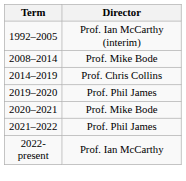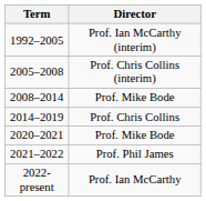 <table class="wikitable" style="text-align:center; width:30%">
 <tr>
 <th>Term</th>
 <th>Director</th>
 </tr>
 <tr>
 <td>1992–2005</td>
 <td>Prof. Ian McCarthy (interim)</td>
 </tr>
 <tr>
+<td>2005–2008</td>
+<td>Prof. Chris Collins (interim)</td>
+</tr>
+<tr>
 <td>2008–2014</td>
 <td>Prof. Mike Bode</td>
 </tr>
 <tr>
 <td>2014–2019</td>
 <td>Prof. Chris Collins</td>
-</tr>
-<tr>
-<td>2019–2020</td>
-<td>Prof. Phil James</td>
 </tr>
 <tr>
 <td>2020–2021</td>
 <td>Prof. Mike Bode</td>
 </tr>
 <tr>
 <td>2021–2022</td>
 <td>Prof. Phil James</td>
 </tr>
 <tr>
 <td>2022-present</td>
 <td>Prof. Ian McCarthy</td>
 </tr>
 </table>
